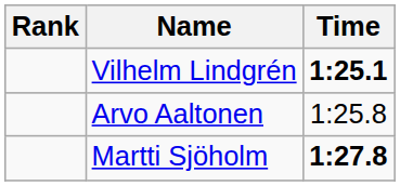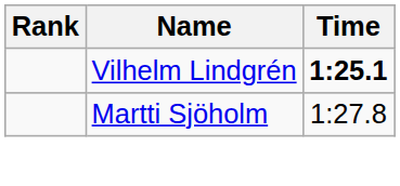 <table class="wikitable" style="text-align:center">
 <tr>
 <th>Rank</th>
 <th>Name</th>
 <th>Time</th>
 </tr>
 <tr>
 <td></td>
 <td align=left><a href='#'>Vilhelm Lindgrén</a></td>
 <td><strong>1:25.1</strong></td>
 </tr>
 <tr>
 <td></td>
-<td align=left><a href='#'>Arvo Aaltonen</a></td>
-<td>1:25.8</td>
-</tr>
-<tr>
-<td></td>
 <td align=left><a href='#'>Martti Sjöholm</a></td>
-<td><strong>1:27.8</strong></td>
+<td>1:27.8</td>
 </tr>
 </table>
